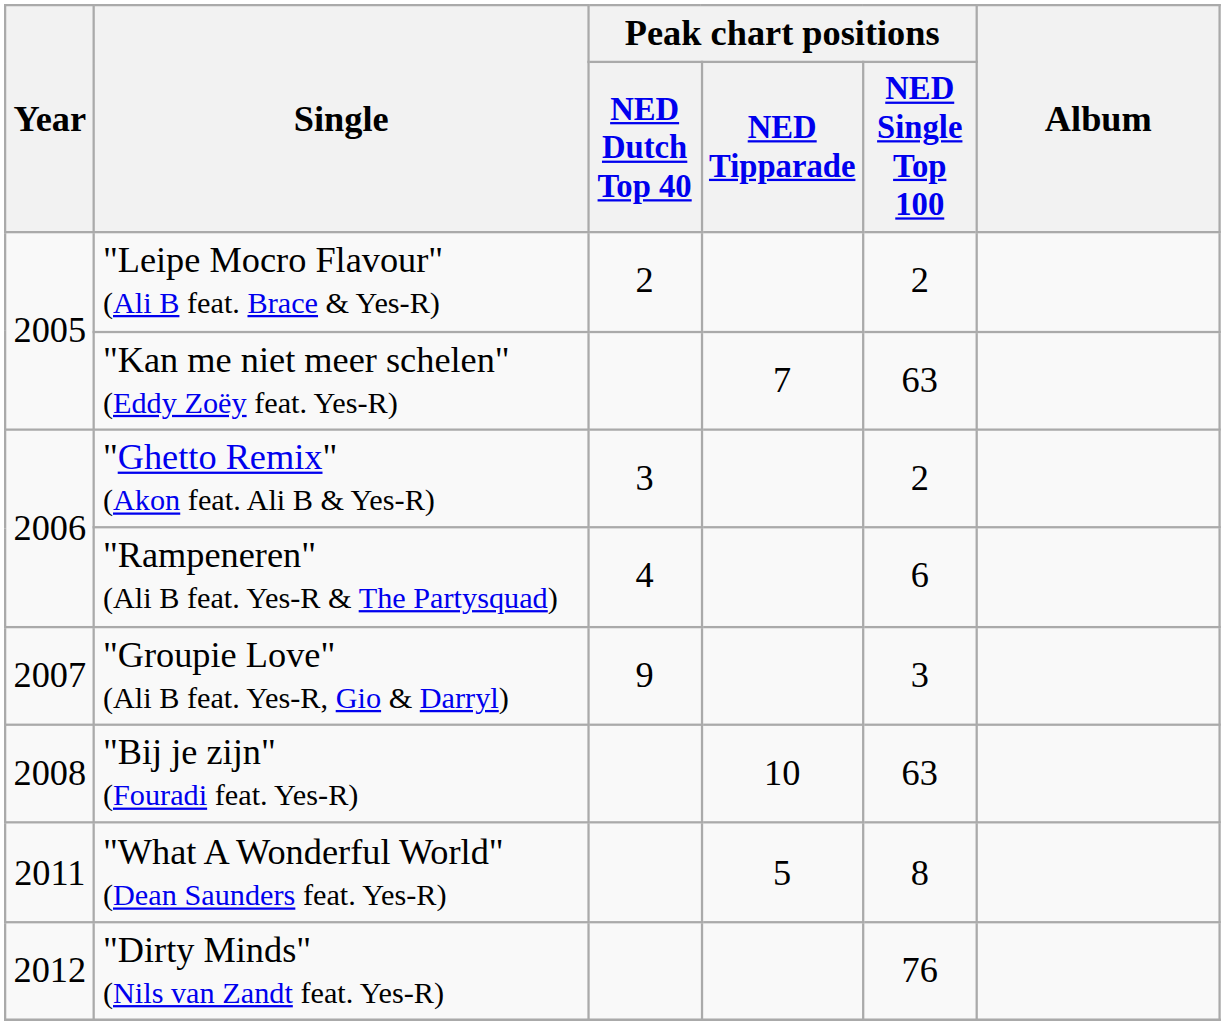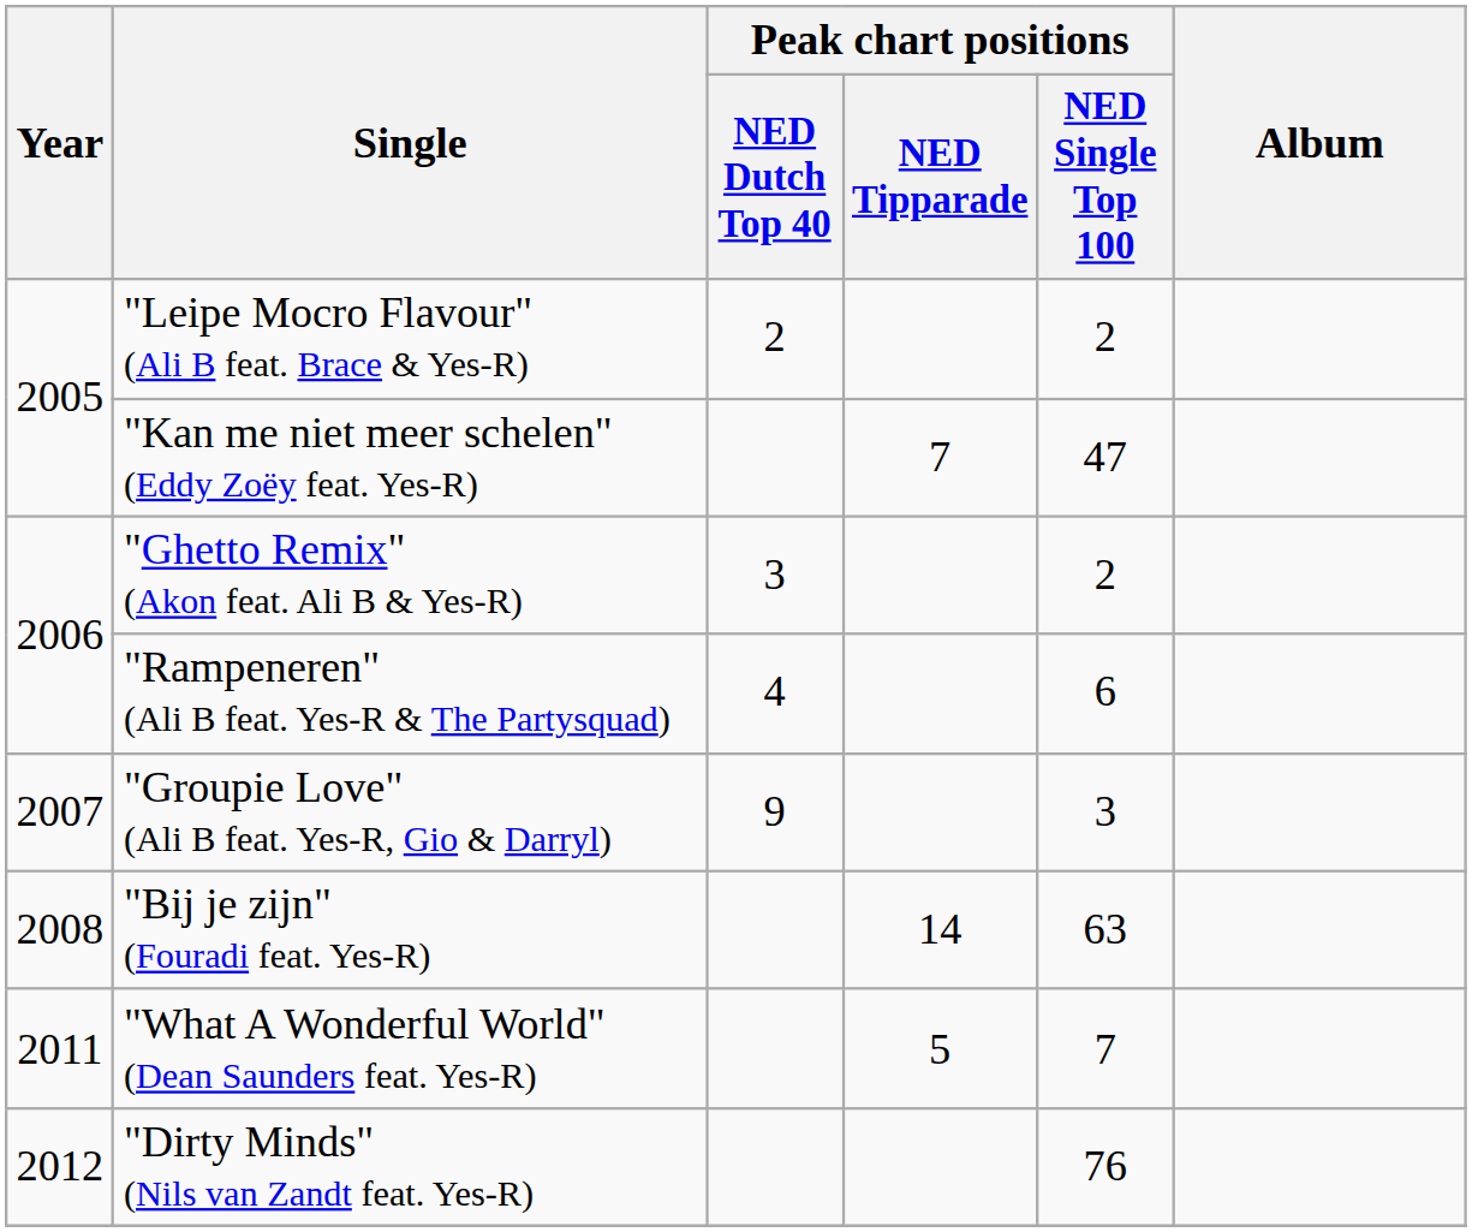 <table class="wikitable">
 <tr>
 <th align="center" rowspan="2" width="10">Year</th>
 <th align="center" rowspan="2" width="210">Single</th>
 <th align="center" colspan="3" width="100">Peak chart positions</th>
 <th align="center" rowspan="2" width="100">Album</th>
 </tr>
 <tr>
 <th scope="col" style="width:3em;font-size:90%;"><a href='#'>NED <br>Dutch <br>Top 40</a></th>
 <th scope="col" style="width:3em;font-size:90%;"><a href='#'>NED <br>Tipparade</a></th>
 <th scope="col" style="width:3em;font-size:90%;"><a href='#'>NED <br>Single <br>Top 100</a><br></th>
 </tr>
 <tr>
 <td style="text-align:center;" rowspan=2>2005</td>
 <td>"Leipe Mocro Flavour" <br><small>(<a href='#'>Ali B</a> feat. <a href='#'>Brace</a> & Yes-R)</small></td>
 <td style="text-align:center;">2</td>
 <td style="text-align:center;"></td>
 <td style="text-align:center;">2</td>
 <td style="text-align:center;"></td>
 </tr>
 <tr>
 <td>"Kan me niet meer schelen" <br><small>(<a href='#'>Eddy Zoëy</a> feat. Yes-R)</small></td>
 <td style="text-align:center;"></td>
 <td style="text-align:center;">7</td>
-<td style="text-align:center;">63</td>
+<td style="text-align:center;">47</td>
 <td style="text-align:center;"></td>
 </tr>
 <tr>
 <td style="text-align:center;" rowspan=2>2006</td>
 <td>"<a href='#'>Ghetto Remix</a>" <br><small>(<a href='#'>Akon</a> feat. Ali B & Yes-R)</small></td>
 <td style="text-align:center;">3</td>
 <td style="text-align:center;"></td>
 <td style="text-align:center;">2</td>
 <td style="text-align:center;"></td>
 </tr>
 <tr>
 <td>"Rampeneren" <br><small>(Ali B feat. Yes-R & <a href='#'>The Partysquad</a>)</small></td>
 <td style="text-align:center;">4</td>
 <td style="text-align:center;"></td>
 <td style="text-align:center;">6</td>
 <td style="text-align:center;"></td>
 </tr>
 <tr>
 <td style="text-align:center;" rowspan=1>2007</td>
 <td>"Groupie Love" <br><small>(Ali B feat. Yes-R, <a href='#'>Gio</a> & <a href='#'>Darryl</a>)</small></td>
 <td style="text-align:center;">9</td>
 <td style="text-align:center;"></td>
 <td style="text-align:center;">3</td>
 <td style="text-align:center;"></td>
 </tr>
 <tr>
 <td style="text-align:center;" rowspan=1>2008</td>
 <td>"Bij je zijn" <br><small>(<a href='#'>Fouradi</a> feat. Yes-R)</small></td>
 <td style="text-align:center;"></td>
-<td style="text-align:center;">10</td>
+<td style="text-align:center;">14</td>
 <td style="text-align:center;">63</td>
 <td style="text-align:center;"></td>
 </tr>
 <tr>
 <td style="text-align:center;" rowspan=1>2011</td>
 <td>"What A Wonderful World" <br><small>(<a href='#'>Dean Saunders</a> feat. Yes-R)</small></td>
 <td style="text-align:center;"></td>
 <td style="text-align:center;">5</td>
-<td style="text-align:center;">8</td>
+<td style="text-align:center;">7</td>
 <td style="text-align:center;"></td>
 </tr>
 <tr>
 <td style="text-align:center;" rowspan=1>2012</td>
 <td>"Dirty Minds" <br><small>(<a href='#'>Nils van Zandt</a> feat. Yes-R)</small></td>
 <td style="text-align:center;"></td>
 <td style="text-align:center;"></td>
 <td style="text-align:center;">76</td>
 <td style="text-align:center;"></td>
 </tr>
 <tr>
 </tr>
 </table>
